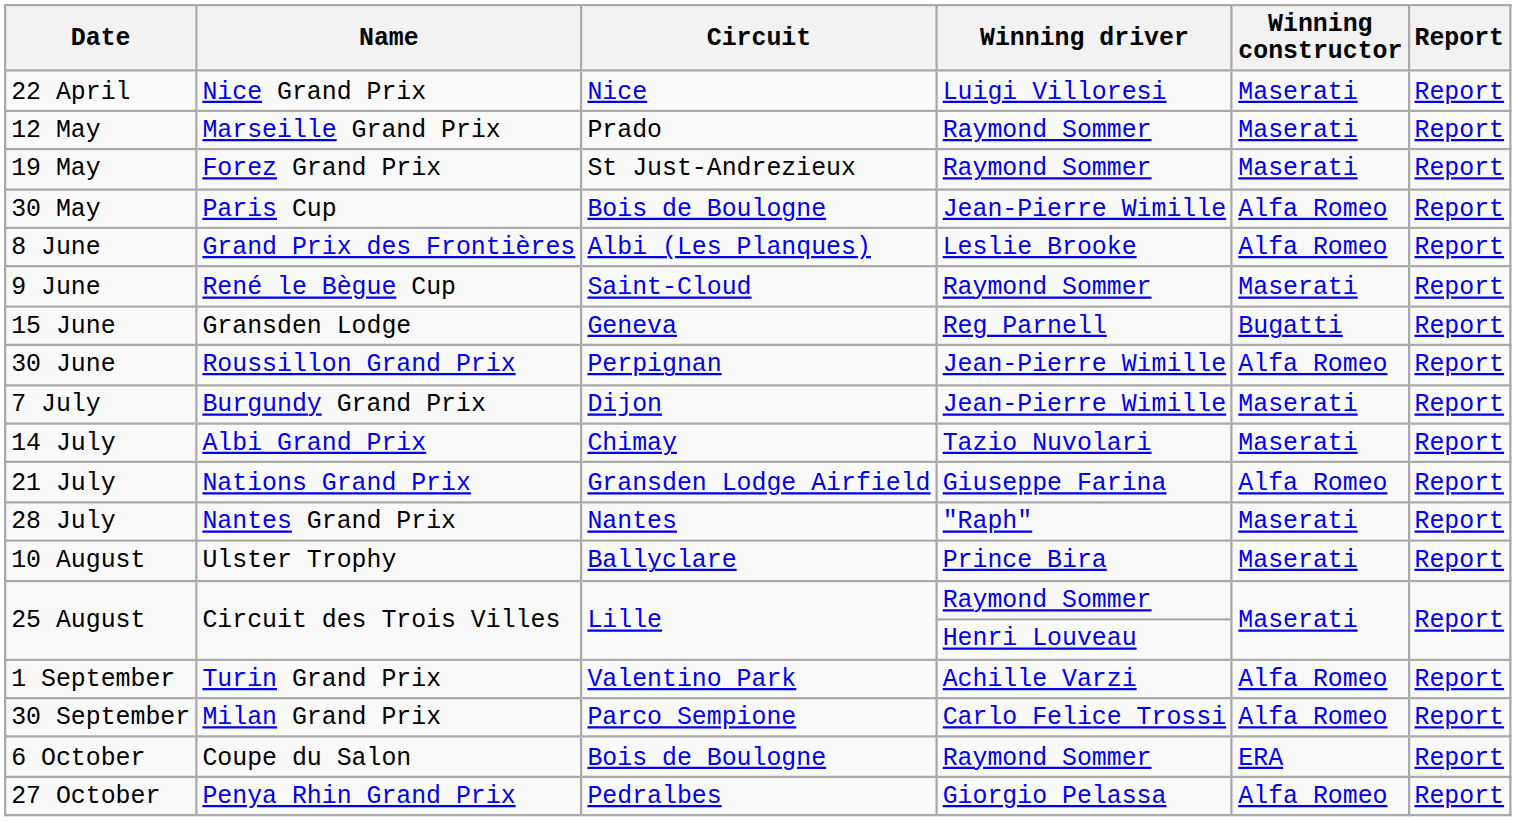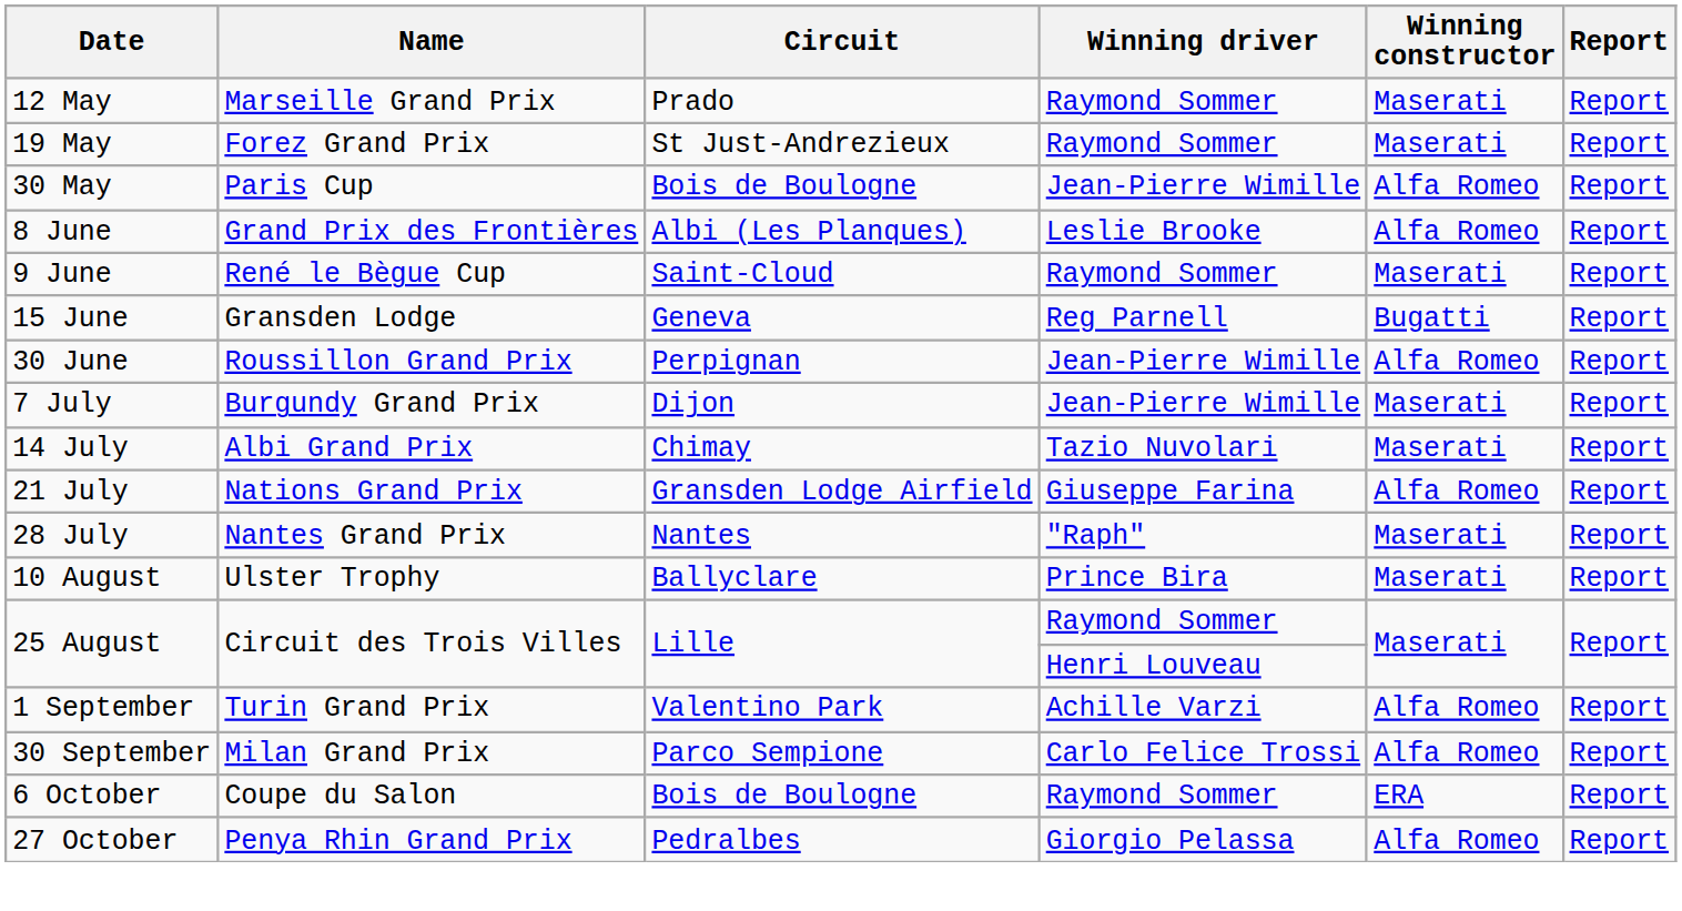 <table class="wikitable" style="font-size:85%">
 <tr>
 <th>Date</th>
 <th>Name</th>
 <th>Circuit</th>
 <th>Winning driver</th>
 <th>Winning<br>constructor</th>
 <th>Report</th>
-</tr>
-<tr>
-<td>22 April</td>
-<td> <a href='#'>Nice</a> Grand Prix</td>
-<td><a href='#'>Nice</a></td>
-<td> <a href='#'>Luigi Villoresi</a></td>
-<td><a href='#'>Maserati</a></td>
-<td><a href='#'>Report</a></td>
 </tr>
 <tr>
 <td>12 May</td>
 <td> <a href='#'>Marseille</a> Grand Prix</td>
 <td>Prado</td>
 <td> <a href='#'>Raymond Sommer</a></td>
 <td><a href='#'>Maserati</a></td>
 <td><a href='#'>Report</a></td>
 </tr>
 <tr>
 <td>19 May</td>
 <td> <a href='#'>Forez</a> Grand Prix</td>
 <td>St Just-Andrezieux</td>
 <td> <a href='#'>Raymond Sommer</a></td>
 <td><a href='#'>Maserati</a></td>
 <td><a href='#'>Report</a></td>
 </tr>
 <tr>
 <td>30 May</td>
 <td> <a href='#'>Paris</a> Cup</td>
 <td><a href='#'>Bois de Boulogne</a></td>
 <td nowrap> <a href='#'>Jean-Pierre Wimille</a></td>
 <td><a href='#'>Alfa Romeo</a></td>
 <td><a href='#'>Report</a></td>
 </tr>
 <tr>
 <td>8 June</td>
 <td nowrap> <a href='#'>Grand Prix des Frontières</a></td>
 <td><a href='#'>Albi (Les Planques)</a></td>
 <td> <a href='#'>Leslie Brooke</a></td>
 <td><a href='#'>Alfa Romeo</a></td>
 <td><a href='#'>Report</a></td>
 </tr>
 <tr>
 <td>9 June</td>
 <td> <a href='#'>René le Bègue</a> Cup</td>
 <td><a href='#'>Saint-Cloud</a></td>
 <td> <a href='#'>Raymond Sommer</a></td>
 <td><a href='#'>Maserati</a></td>
 <td><a href='#'>Report</a></td>
 </tr>
 <tr>
 <td>15 June</td>
 <td> Gransden Lodge</td>
 <td><a href='#'>Geneva</a></td>
 <td> <a href='#'>Reg Parnell</a></td>
 <td><a href='#'>Bugatti</a></td>
 <td><a href='#'>Report</a></td>
 </tr>
 <tr>
 <td>30 June</td>
 <td> <a href='#'>Roussillon Grand Prix</a></td>
 <td><a href='#'>Perpignan</a></td>
 <td> <a href='#'>Jean-Pierre Wimille</a></td>
 <td><a href='#'>Alfa Romeo</a></td>
 <td><a href='#'>Report</a></td>
 </tr>
 <tr>
 <td>7 July</td>
 <td> <a href='#'>Burgundy</a> Grand Prix</td>
 <td><a href='#'>Dijon</a></td>
 <td> <a href='#'>Jean-Pierre Wimille</a></td>
 <td><a href='#'>Maserati</a></td>
 <td><a href='#'>Report</a></td>
 </tr>
 <tr>
 <td>14 July</td>
 <td> <a href='#'>Albi Grand Prix</a></td>
 <td><a href='#'>Chimay</a></td>
 <td> <a href='#'>Tazio Nuvolari</a></td>
 <td><a href='#'>Maserati</a></td>
 <td><a href='#'>Report</a></td>
 </tr>
 <tr>
 <td>21 July</td>
 <td> <a href='#'>Nations Grand Prix</a></td>
 <td nowrap><a href='#'>Gransden Lodge Airfield</a></td>
 <td> <a href='#'>Giuseppe Farina</a></td>
 <td><a href='#'>Alfa Romeo</a></td>
 <td><a href='#'>Report</a></td>
 </tr>
 <tr>
 <td>28 July</td>
 <td> <a href='#'>Nantes</a> Grand Prix</td>
 <td><a href='#'>Nantes</a></td>
 <td> <a href='#'>"Raph"</a></td>
 <td><a href='#'>Maserati</a></td>
 <td><a href='#'>Report</a></td>
 </tr>
 <tr>
 <td>10 August</td>
 <td> Ulster Trophy</td>
 <td><a href='#'>Ballyclare</a></td>
 <td> <a href='#'>Prince Bira</a></td>
 <td><a href='#'>Maserati</a></td>
 <td><a href='#'>Report</a></td>
 </tr>
 <tr>
 <td rowspan=2>25 August</td>
 <td rowspan=2> Circuit des Trois Villes</td>
 <td rowspan=2><a href='#'>Lille</a></td>
 <td> <a href='#'>Raymond Sommer</a></td>
 <td rowspan=2><a href='#'>Maserati</a></td>
 <td rowspan=2><a href='#'>Report</a></td>
 </tr>
 <tr>
 <td> <a href='#'>Henri Louveau</a></td>
 </tr>
 <tr>
 <td>1 September</td>
 <td> <a href='#'>Turin</a> Grand Prix</td>
 <td><a href='#'>Valentino Park</a></td>
 <td> <a href='#'>Achille Varzi</a></td>
 <td><a href='#'>Alfa Romeo</a></td>
 <td><a href='#'>Report</a></td>
 </tr>
 <tr>
 <td nowrap>30 September</td>
 <td> <a href='#'>Milan</a> Grand Prix</td>
 <td><a href='#'>Parco Sempione</a></td>
 <td> <a href='#'>Carlo Felice Trossi</a></td>
 <td><a href='#'>Alfa Romeo</a></td>
 <td><a href='#'>Report</a></td>
 </tr>
 <tr>
 <td>6 October</td>
 <td> Coupe du Salon</td>
 <td><a href='#'>Bois de Boulogne</a></td>
 <td> <a href='#'>Raymond Sommer</a></td>
 <td><a href='#'>ERA</a></td>
 <td><a href='#'>Report</a></td>
 </tr>
 <tr>
 <td>27 October</td>
 <td> <a href='#'>Penya Rhin Grand Prix</a></td>
 <td><a href='#'>Pedralbes</a></td>
 <td> <a href='#'>Giorgio Pelassa</a></td>
 <td><a href='#'>Alfa Romeo</a></td>
 <td><a href='#'>Report</a></td>
 </tr>
 </table>
